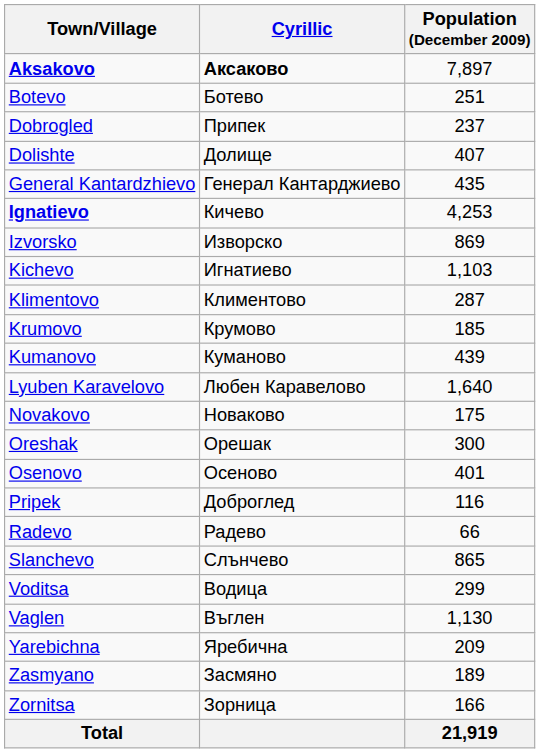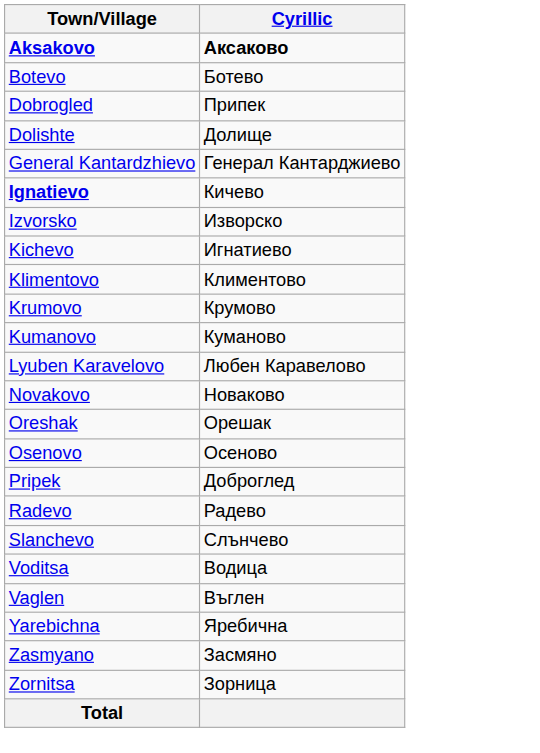 <table class="wikitable sortable">
 <tr>
 <th>Town/Village</th>
 <th><a href='#'>Cyrillic</a></th>
-<th>Population<br><small>(December 2009)</small></th>
 </tr>
 <tr>
 <td><strong><a href='#'>Aksakovo</a></strong></td>
 <td><strong>Аксаково</strong></td>
-<td align="center">7,897</td>
 </tr>
 <tr>
 <td><a href='#'>Botevo</a></td>
 <td>Ботево</td>
-<td align="center">251</td>
 </tr>
 <tr>
 <td><a href='#'>Dobrogled</a></td>
 <td>Припек</td>
-<td align="center">237</td>
 </tr>
 <tr>
 <td><a href='#'>Dolishte</a></td>
 <td>Долище</td>
-<td align="center">407</td>
 </tr>
 <tr>
 <td><a href='#'>General Kantardzhievo</a></td>
 <td>Генерал Кантарджиево</td>
-<td align="center">435</td>
 </tr>
 <tr>
 <td><strong><a href='#'>Ignatievo</a></strong></td>
 <td>Кичево</td>
-<td align="center">4,253</td>
 </tr>
 <tr>
 <td><a href='#'>Izvorsko</a></td>
 <td>Изворско</td>
-<td align="center">869</td>
 </tr>
 <tr>
 <td><a href='#'>Kichevo</a></td>
 <td>Игнатиево</td>
-<td align="center">1,103</td>
 </tr>
 <tr>
 <td><a href='#'>Klimentovo</a></td>
 <td>Климентово</td>
-<td align="center">287</td>
 </tr>
 <tr>
 <td><a href='#'>Krumovo</a></td>
 <td>Крумово</td>
-<td align="center">185</td>
 </tr>
 <tr>
 <td><a href='#'>Kumanovo</a></td>
 <td>Куманово</td>
-<td align="center">439</td>
 </tr>
 <tr>
 <td><a href='#'>Lyuben Karavelovo</a></td>
 <td>Любен Каравелово</td>
-<td align="center">1,640</td>
 </tr>
 <tr>
 <td><a href='#'>Novakovo</a></td>
 <td>Новаково</td>
-<td align="center">175</td>
 </tr>
 <tr>
 <td><a href='#'>Oreshak</a></td>
 <td>Орешак</td>
-<td align="center">300</td>
 </tr>
 <tr>
 <td><a href='#'>Osenovo</a></td>
 <td>Осеново</td>
-<td align="center">401</td>
 </tr>
 <tr>
 <td><a href='#'>Pripek</a></td>
 <td>Доброглед</td>
-<td align="center">116</td>
 </tr>
 <tr>
 <td><a href='#'>Radevo</a></td>
 <td>Радево</td>
-<td align="center">66</td>
 </tr>
 <tr>
 <td><a href='#'>Slanchevo</a></td>
 <td>Слънчево</td>
-<td align="center">865</td>
 </tr>
 <tr>
 <td><a href='#'>Voditsa</a></td>
 <td>Водица</td>
-<td align="center">299</td>
 </tr>
 <tr>
 <td><a href='#'>Vaglen</a></td>
 <td>Въглен</td>
-<td align="center">1,130</td>
 </tr>
 <tr>
 <td><a href='#'>Yarebichna</a></td>
 <td>Яребична</td>
-<td align="center">209</td>
 </tr>
 <tr>
 <td><a href='#'>Zasmyano</a></td>
 <td>Засмяно</td>
-<td align="center">189</td>
 </tr>
 <tr>
 <td><a href='#'>Zornitsa</a></td>
 <td>Зорница</td>
-<td align="center">166</td>
 </tr>
 <tr>
 <th>Total</th>
 <th></th>
-<th align="center">21,919</th>
 </tr>
 </table>
